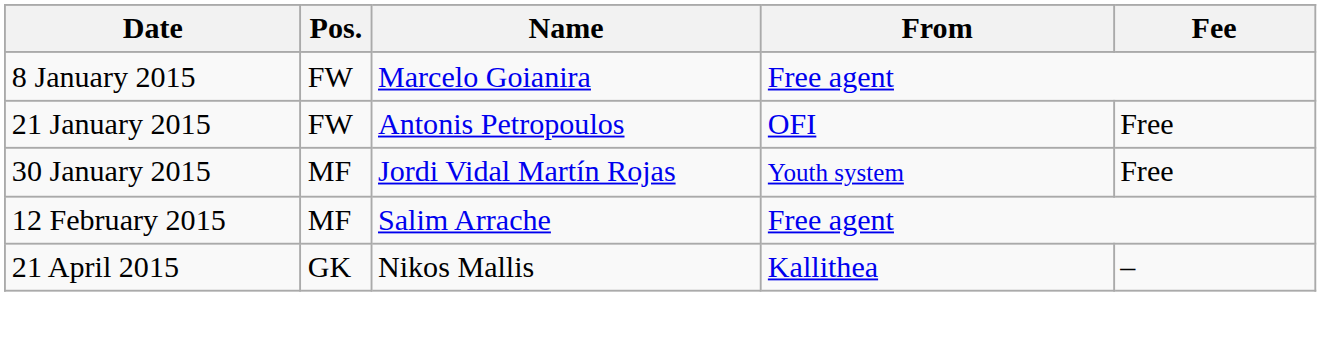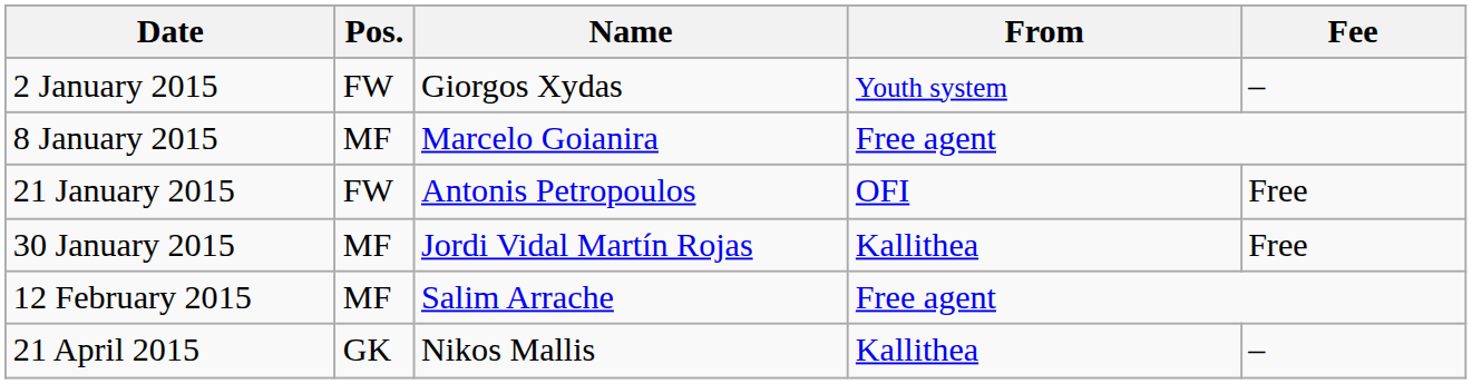 <table class="wikitable">
 <tr>
 <th width="150px">Date</th>
 <th width="30px">Pos.</th>
 <th width="200px">Name</th>
 <th width="180px">From</th>
 <th width="100px">Fee</th>
 </tr>
 <tr>
+<td>2 January 2015</td>
+<td>FW</td>
+<td> Giorgos Xydas</td>
+<td><small><a href='#'>Youth system</a></small></td>
+<td>–</td>
+</tr>
+<tr>
 <td>8 January 2015</td>
-<td>FW</td>
+<td>MF</td>
 <td> <a href='#'>Marcelo Goianira</a></td>
 <td colspan=2><a href='#'>Free agent</a></td>
 </tr>
 <tr>
 <td>21 January 2015</td>
 <td>FW</td>
 <td> <a href='#'>Antonis Petropoulos</a></td>
 <td><a href='#'>OFI</a></td>
 <td>Free</td>
 </tr>
 <tr>
 <td>30 January 2015</td>
 <td>MF</td>
 <td> <a href='#'>Jordi Vidal Martín Rojas</a></td>
-<td><small><a href='#'>Youth system</a></small></td>
+<td><a href='#'>Kallithea</a></td>
 <td>Free</td>
 </tr>
 <tr>
 <td>12 February 2015</td>
 <td>MF</td>
 <td> <a href='#'>Salim Arrache</a></td>
 <td colspan=2><a href='#'>Free agent</a></td>
 </tr>
 <tr>
 <td>21 April 2015</td>
 <td>GK</td>
 <td> Nikos Mallis</td>
 <td><a href='#'>Kallithea</a></td>
 <td>–</td>
 </tr>
 </table>
